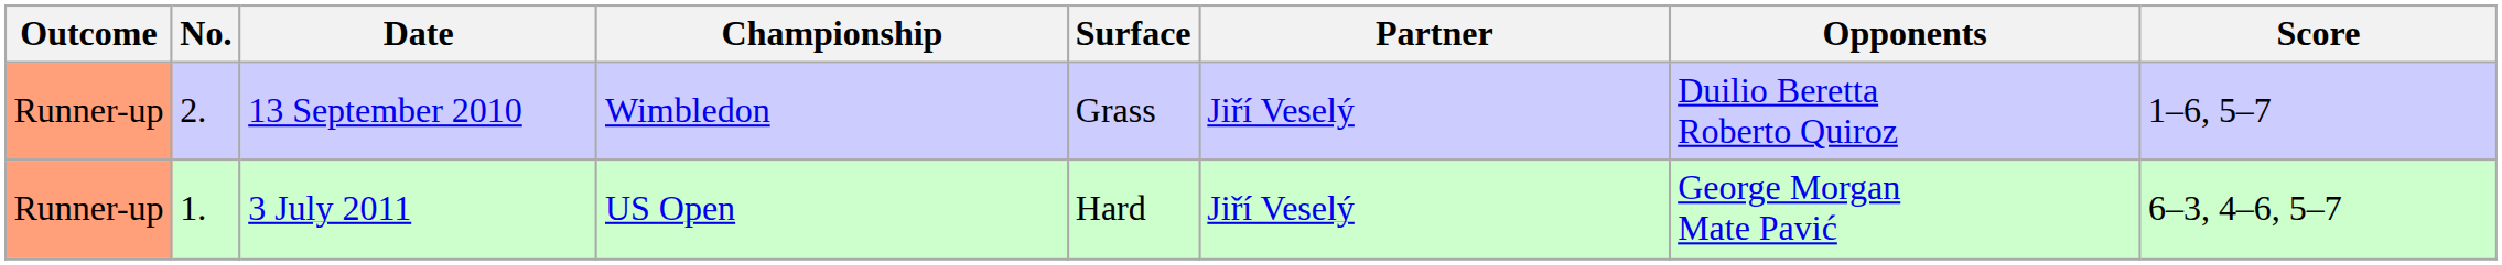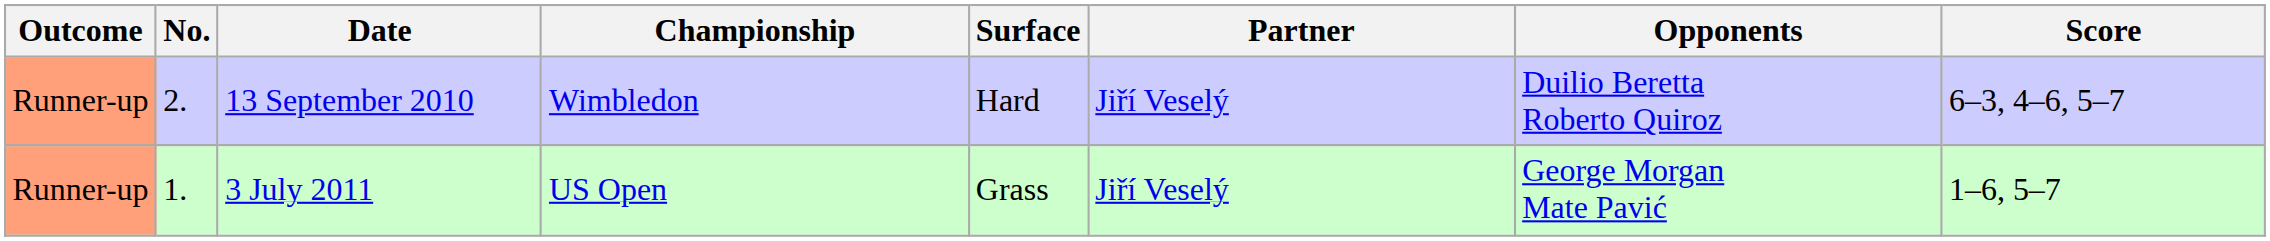 <table class="sortable wikitable" style=font-size:97%>
 <tr>
 <th>Outcome</th>
 <th>No.</th>
 <th width=150>Date</th>
 <th width=200>Championship</th>
 <th>Surface</th>
 <th width=200>Partner</th>
 <th width=200>Opponents</th>
 <th width=150>Score</th>
 </tr>
 <tr bgcolor=CCCCFF>
 <td bgcolor=FFA07A>Runner-up</td>
 <td>2.</td>
 <td><a href='#'>13 September 2010</a></td>
 <td><a href='#'>Wimbledon</a></td>
-<td>Grass</td>
+<td>Hard</td>
 <td> <a href='#'>Jiří Veselý</a></td>
 <td> <a href='#'>Duilio Beretta</a> <br>  <a href='#'>Roberto Quiroz</a></td>
-<td>1–6, 5–7</td>
+<td>6–3, 4–6, 5–7</td>
 </tr>
 <tr bgcolor=#CCFFCC>
 <td bgcolor=FFA07A>Runner-up</td>
 <td>1.</td>
 <td><a href='#'>3 July 2011</a></td>
 <td><a href='#'>US Open</a></td>
-<td>Hard</td>
+<td>Grass</td>
 <td> <a href='#'>Jiří Veselý</a></td>
 <td>  <a href='#'>George Morgan</a> <br>  <a href='#'>Mate Pavić</a></td>
-<td>6–3, 4–6, 5–7</td>
+<td>1–6, 5–7</td>
 </tr>
 </table>
